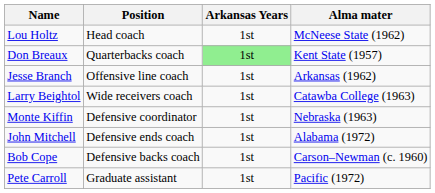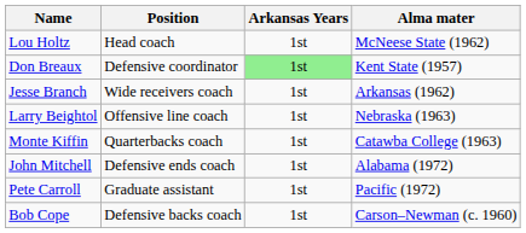 <table class="wikitable" border="1" style="font-size:90%;">
 <tr>
 <th>Name</th>
 <th>Position</th>
 <th>Arkansas Years</th>
 <th>Alma mater</th>
 </tr>
 <tr>
 <td><a href='#'>Lou Holtz</a></td>
 <td>Head coach</td>
 <td align=center>1st</td>
 <td><a href='#'>McNeese State</a> (1962)</td>
 </tr>
 <tr>
 <td><a href='#'>Don Breaux</a></td>
-<td>Quarterbacks coach</td>
+<td>Defensive coordinator</td>
 <td align=center style="background: lightgreen;">1st</td>
 <td><a href='#'>Kent State</a> (1957)</td>
 </tr>
 <tr>
 <td><a href='#'>Jesse Branch</a></td>
-<td>Offensive line coach</td>
+<td>Wide receivers coach</td>
 <td align=center>1st</td>
 <td><a href='#'>Arkansas</a> (1962)</td>
 </tr>
 <tr>
 <td><a href='#'>Larry Beightol</a></td>
-<td>Wide receivers coach</td>
+<td>Offensive line coach</td>
 <td align=center>1st</td>
-<td><a href='#'>Catawba College</a> (1963)</td>
+<td><a href='#'>Nebraska</a> (1963)</td>
 </tr>
 <tr>
 <td><a href='#'>Monte Kiffin</a></td>
-<td>Defensive coordinator</td>
+<td>Quarterbacks coach</td>
 <td align=center>1st</td>
-<td><a href='#'>Nebraska</a> (1963)</td>
+<td><a href='#'>Catawba College</a> (1963)</td>
 </tr>
 <tr>
 <td><a href='#'>John Mitchell</a></td>
 <td>Defensive ends coach</td>
 <td align=center>1st</td>
 <td><a href='#'>Alabama</a> (1972)</td>
 </tr>
 <tr>
+<td><a href='#'>Pete Carroll</a></td>
+<td>Graduate assistant</td>
+<td align=center>1st</td>
+<td><a href='#'>Pacific</a> (1972)</td>
+</tr>
+<tr>
 <td><a href='#'>Bob Cope</a></td>
 <td>Defensive backs coach</td>
 <td align=center>1st</td>
 <td><a href='#'>Carson–Newman</a> (c. 1960)</td>
 </tr>
-<tr>
-<td><a href='#'>Pete Carroll</a></td>
-<td>Graduate assistant</td>
-<td align=center>1st</td>
-<td><a href='#'>Pacific</a> (1972)</td>
-</tr>
 </table>
